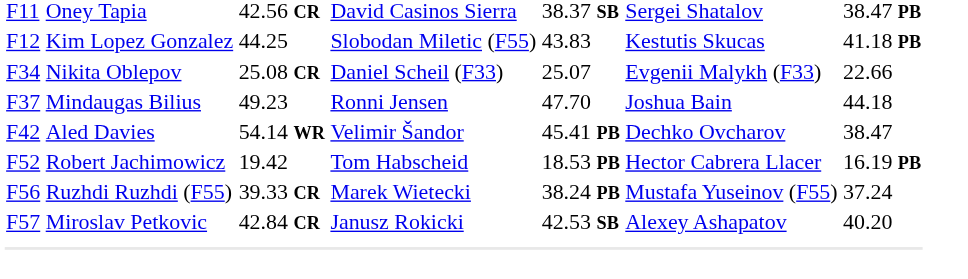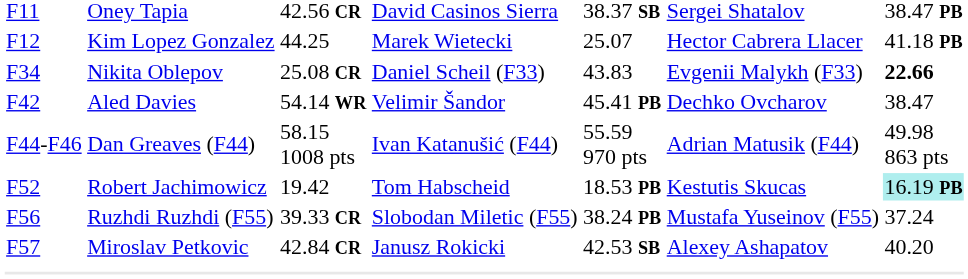 <table>
 <tr>
 <td><a href='#'>F11</a></td>
 <td><a href='#'>Oney Tapia</a> <br></td>
 <td>42.56 <small><strong>CR</strong></small></td>
 <td><a href='#'>David Casinos Sierra</a> <br></td>
 <td>38.37 <small><strong>SB</strong></small></td>
 <td><a href='#'>Sergei Shatalov</a> <br></td>
 <td>38.47 <small><strong>PB</strong></small></td>
 </tr>
 <tr>
 <td><a href='#'>F12</a></td>
 <td><a href='#'>Kim Lopez Gonzalez</a> <br></td>
 <td>44.25</td>
-<td><a href='#'>Slobodan Miletic</a> (<a href='#'>F55</a>)<br></td>
-<td>43.83</td>
-<td><a href='#'>Kestutis Skucas</a><br></td>
+<td><a href='#'>Marek Wietecki</a> <br></td>
+<td>25.07</td>
+<td><a href='#'>Hector Cabrera Llacer</a> <br></td>
 <td>41.18 <small><strong>PB</strong></small></td>
 </tr>
 <tr>
 <td><a href='#'>F34</a></td>
 <td><a href='#'>Nikita Oblepov</a> <br></td>
 <td>25.08 <small><strong>CR</strong></small></td>
 <td><a href='#'>Daniel Scheil</a> (<a href='#'>F33</a>)<br></td>
-<td>25.07</td>
+<td>43.83</td>
 <td><a href='#'>Evgenii Malykh</a> (<a href='#'>F33</a>)<br></td>
-<td>22.66</td>
-</tr>
-<tr>
-<td><a href='#'>F37</a></td>
-<td><a href='#'>Mindaugas Bilius</a> <br></td>
-<td>49.23</td>
-<td><a href='#'>Ronni Jensen</a> <br></td>
-<td>47.70</td>
-<td><a href='#'>Joshua Bain</a> <br></td>
-<td>44.18</td>
+<td><strong>22.66</strong></td>
 </tr>
 <tr>
 <td><a href='#'>F42</a></td>
 <td><a href='#'>Aled Davies</a> <br></td>
 <td>54.14 <small><strong>WR</strong></small></td>
 <td><a href='#'>Velimir Šandor</a><br></td>
 <td>45.41 <small><strong>PB</strong></small></td>
 <td><a href='#'>Dechko Ovcharov</a> <br></td>
 <td>38.47</td>
 </tr>
 <tr>
+<td><a href='#'>F44</a>-<a href='#'>F46</a></td>
+<td><a href='#'>Dan Greaves</a> (<a href='#'>F44</a>)<br></td>
+<td>58.15<br>1008 pts</td>
+<td><a href='#'>Ivan Katanušić</a> (<a href='#'>F44</a>)<br></td>
+<td>55.59<br> 970 pts</td>
+<td><a href='#'>Adrian Matusik</a> (<a href='#'>F44</a>)<br></td>
+<td>49.98<br>863 pts</td>
+</tr>
+<tr>
 <td><a href='#'>F52</a></td>
 <td><a href='#'>Robert Jachimowicz</a><br></td>
 <td>19.42</td>
 <td><a href='#'>Tom Habscheid</a> <br></td>
 <td>18.53 <small><strong>PB</strong></small></td>
-<td><a href='#'>Hector Cabrera Llacer</a> <br></td>
-<td>16.19 <small><strong>PB</strong></small></td>
+<td><a href='#'>Kestutis Skucas</a><br></td>
+<td style="background: paleturquoise;">16.19 <small><strong>PB</strong></small></td>
 </tr>
 <tr>
 <td><a href='#'>F56</a></td>
 <td><a href='#'>Ruzhdi Ruzhdi</a> (<a href='#'>F55</a>)<br></td>
 <td>39.33 <small><strong>CR</strong></small></td>
-<td><a href='#'>Marek Wietecki</a> <br></td>
+<td><a href='#'>Slobodan Miletic</a> (<a href='#'>F55</a>)<br></td>
 <td>38.24 <small><strong>PB</strong></small></td>
 <td><a href='#'>Mustafa Yuseinov</a> (<a href='#'>F55</a>)<br></td>
 <td>37.24</td>
 </tr>
 <tr>
 <td><a href='#'>F57</a></td>
 <td><a href='#'>Miroslav Petkovic</a><br></td>
 <td>42.84 <small><strong>CR</strong></small></td>
 <td><a href='#'>Janusz Rokicki</a><br></td>
 <td>42.53 <small><strong>SB</strong></small></td>
 <td><a href='#'>Alexey Ashapatov</a><br></td>
 <td>40.20</td>
 </tr>
 <tr>
 <td colspan=7></td>
 </tr>
 <tr>
 </tr>
 <tr bgcolor= e8e8e8>
 <td colspan=7></td>
 </tr>
 </table>
